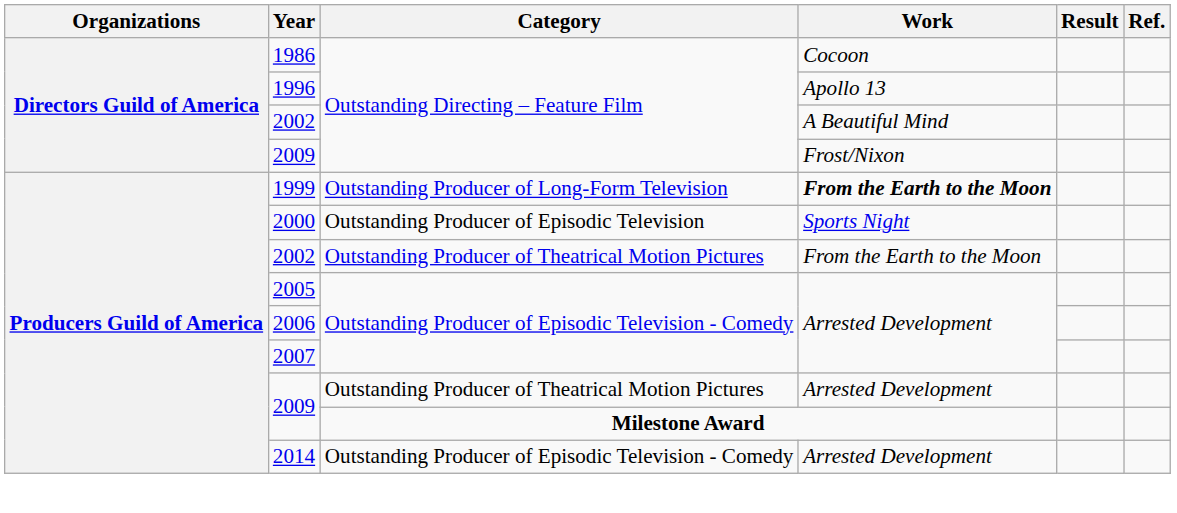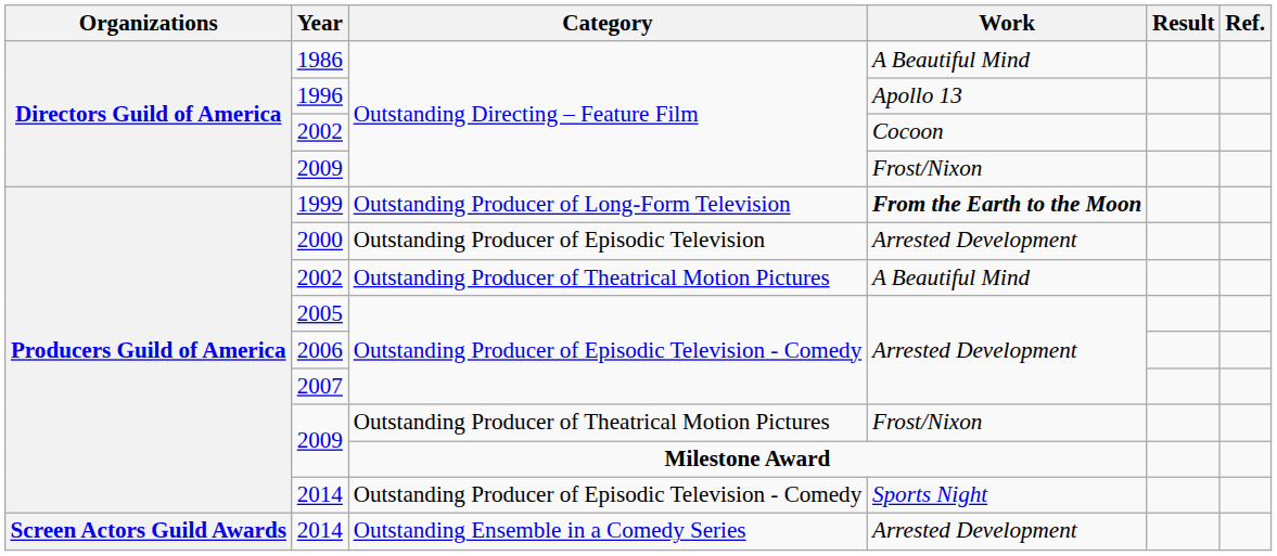 <table class="wikitable sortable plainrowheaders">
 <tr>
 <th>Organizations</th>
 <th>Year</th>
 <th>Category</th>
 <th>Work</th>
 <th>Result</th>
 <th class="unsortable">Ref.</th>
 </tr>
 <tr>
 <th rowspan="4" scope="row"><a href='#'>Directors Guild of America</a></th>
 <td><a href='#'>1986</a></td>
 <td rowspan="4"><a href='#'>Outstanding Directing – Feature Film</a></td>
-<td><em>Cocoon</em></td>
+<td><em>A Beautiful Mind</em></td>
 <td></td>
 <td style="text-align:center;"></td>
 </tr>
 <tr>
 <td><a href='#'>1996</a></td>
 <td><em>Apollo 13</em></td>
 <td></td>
 <td style="text-align:center;"></td>
 </tr>
 <tr>
 <td><a href='#'>2002</a></td>
-<td><em>A Beautiful Mind</em></td>
+<td><em>Cocoon</em></td>
 <td></td>
 <td style="text-align:center;"></td>
 </tr>
 <tr>
 <td><a href='#'>2009</a></td>
 <td><em>Frost/Nixon</em></td>
 <td></td>
 <td style="text-align:center;"></td>
 </tr>
 <tr>
 <th rowspan="9" scope="row"><a href='#'>Producers Guild of America</a></th>
 <td><a href='#'>1999</a></td>
 <td><a href='#'>Outstanding Producer of Long-Form Television</a></td>
 <td><strong><em>From the Earth to the Moon</em></strong></td>
 <td></td>
 <td style="text-align:center;"></td>
 </tr>
 <tr>
 <td><a href='#'>2000</a></td>
 <td>Outstanding Producer of Episodic Television</td>
-<td><em><a href='#'>Sports Night</a></em></td>
+<td><em>Arrested Development</em></td>
 <td></td>
 <td style="text-align:center;"></td>
 </tr>
 <tr>
 <td><a href='#'>2002</a></td>
 <td><a href='#'>Outstanding Producer of Theatrical Motion Pictures</a></td>
-<td><em>From the Earth to the Moon</em></td>
+<td><em>A Beautiful Mind</em></td>
 <td></td>
 <td style="text-align:center;"></td>
 </tr>
 <tr>
 <td><a href='#'>2005</a></td>
 <td rowspan="3"><a href='#'>Outstanding Producer of Episodic Television - Comedy</a></td>
 <td rowspan="3"><em>Arrested Development</em></td>
 <td></td>
 <td style="text-align:center;"></td>
 </tr>
 <tr>
 <td><a href='#'>2006</a></td>
 <td></td>
 <td style="text-align:center;"></td>
 </tr>
 <tr>
 <td><a href='#'>2007</a></td>
 <td></td>
 <td style="text-align:center;"></td>
 </tr>
 <tr>
 <td rowspan="2"><a href='#'>2009</a></td>
 <td>Outstanding Producer of Theatrical Motion Pictures</td>
-<td><em>Arrested Development</em></td>
+<td><em>Frost/Nixon</em></td>
 <td></td>
 <td style="text-align:center;"></td>
 </tr>
 <tr>
 <td colspan=2 style="text-align:center;"><strong>Milestone Award</strong></td>
 <td></td>
 <td style="text-align:center;"></td>
 </tr>
 <tr>
 <td><a href='#'>2014</a></td>
 <td>Outstanding Producer of Episodic Television - Comedy</td>
+<td><em><a href='#'>Sports Night</a></em></td>
+<td></td>
+<td style="text-align:center;"></td>
+</tr>
+<tr>
+<th rowspan="1" scope="row"><a href='#'>Screen Actors Guild Awards</a></th>
+<td><a href='#'>2014</a></td>
+<td><a href='#'>Outstanding Ensemble in a Comedy Series</a></td>
 <td><em>Arrested Development</em></td>
 <td></td>
 <td style="text-align:center;"></td>
 </tr>
 </table>
